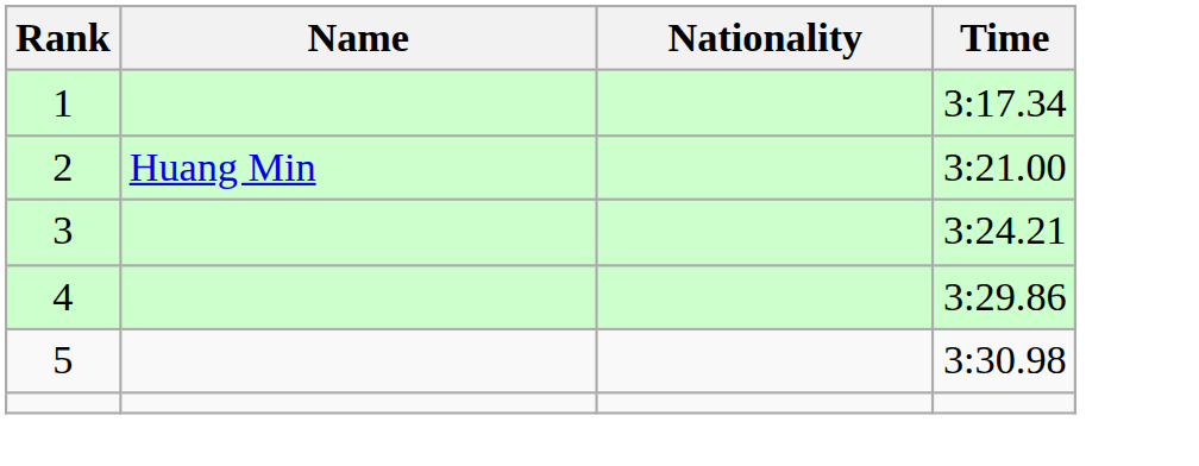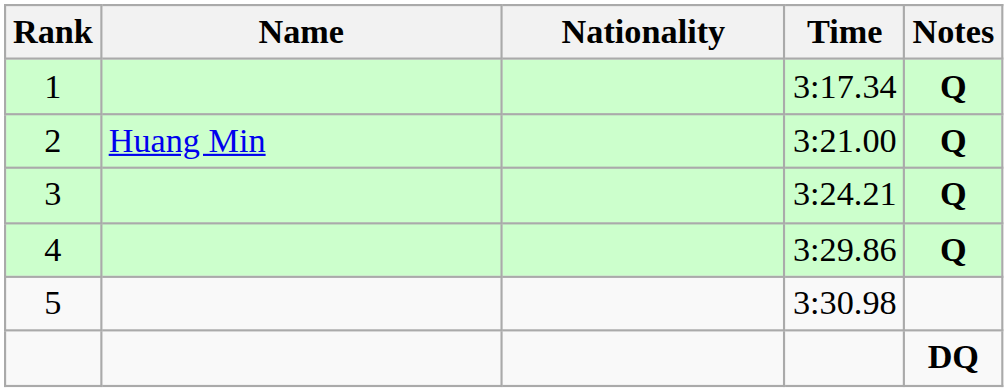 <table class="wikitable sortable" style="text-align:center">
 <tr>
 <th>Rank</th>
 <th style="width:180px">Name</th>
 <th style="width:125px">Nationality</th>
 <th>Time</th>
+<th>Notes</th>
 </tr>
 <tr style="background:#cfc;">
 <td>1</td>
 <td style="text-align:left;"></td>
 <td style="text-align:left;"></td>
 <td>3:17.34</td>
+<td><strong>Q</strong></td>
 </tr>
 <tr style="background:#cfc;">
 <td>2</td>
 <td style="text-align:left;"><a href='#'>Huang Min</a></td>
 <td style="text-align:left;"></td>
 <td>3:21.00</td>
+<td><strong>Q</strong></td>
 </tr>
 <tr style="background:#cfc;">
 <td>3</td>
 <td style="text-align:left;"></td>
 <td style="text-align:left;"></td>
 <td>3:24.21</td>
+<td><strong>Q</strong></td>
 </tr>
 <tr style="background:#cfc;">
 <td>4</td>
 <td style="text-align:left;"></td>
 <td style="text-align:left;"></td>
 <td>3:29.86</td>
+<td><strong>Q</strong></td>
 </tr>
 <tr>
 <td>5</td>
 <td style="text-align:left;"></td>
 <td style="text-align:left;"></td>
 <td>3:30.98</td>
+<td></td>
 </tr>
 <tr>
 <td></td>
 <td style="text-align:left;"></td>
 <td style="text-align:left;"></td>
 <td></td>
+<td><strong>DQ</strong></td>
 </tr>
 </table>
